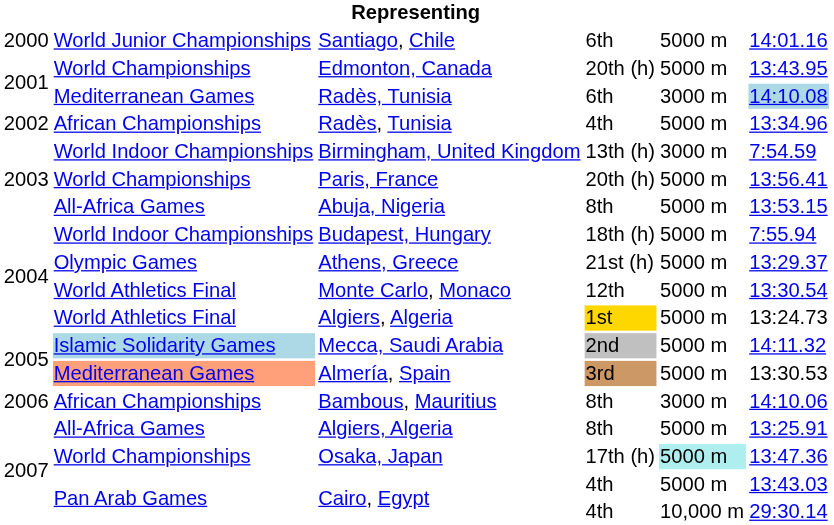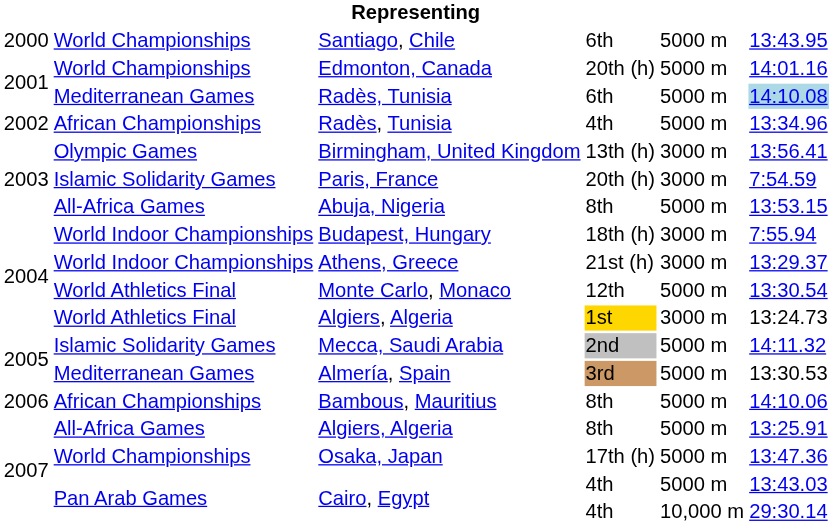 <table>
 <tr>
 <th colspan="6">Representing </th>
 </tr>
 <tr>
 <td>2000</td>
-<td><a href='#'>World Junior Championships</a></td>
+<td><a href='#'>World Championships</a></td>
 <td><a href='#'>Santiago</a>, <a href='#'>Chile</a></td>
 <td>6th</td>
 <td>5000 m</td>
-<td><a href='#'>14:01.16</a></td>
+<td><a href='#'>13:43.95</a></td>
 </tr>
 <tr>
 <td rowspan=2>2001</td>
 <td><a href='#'>World Championships</a></td>
 <td><a href='#'>Edmonton, Canada</a></td>
 <td>20th (h)</td>
 <td>5000 m</td>
-<td><a href='#'>13:43.95</a></td>
+<td><a href='#'>14:01.16</a></td>
 </tr>
 <tr>
 <td><a href='#'>Mediterranean Games</a></td>
 <td><a href='#'>Radès, Tunisia</a></td>
 <td>6th</td>
-<td>3000 m</td>
+<td>5000 m</td>
 <td style="background: lightblue;"><a href='#'>14:10.08</a></td>
 </tr>
 <tr>
 <td>2002</td>
 <td><a href='#'>African Championships</a></td>
 <td><a href='#'>Radès</a>, <a href='#'>Tunisia</a></td>
 <td>4th</td>
 <td>5000 m</td>
 <td><a href='#'>13:34.96</a></td>
 </tr>
 <tr>
 <td rowspan=3>2003</td>
-<td><a href='#'>World Indoor Championships</a></td>
+<td><a href='#'>Olympic Games</a></td>
 <td><a href='#'>Birmingham, United Kingdom</a></td>
 <td>13th (h)</td>
 <td>3000 m</td>
-<td><a href='#'>7:54.59</a></td>
+<td><a href='#'>13:56.41</a></td>
 </tr>
 <tr>
-<td><a href='#'>World Championships</a></td>
+<td><a href='#'>Islamic Solidarity Games</a></td>
 <td><a href='#'>Paris, France</a></td>
 <td>20th (h)</td>
-<td>5000 m</td>
-<td><a href='#'>13:56.41</a></td>
+<td>3000 m</td>
+<td><a href='#'>7:54.59</a></td>
 </tr>
 <tr>
 <td><a href='#'>All-Africa Games</a></td>
 <td><a href='#'>Abuja, Nigeria</a></td>
 <td>8th</td>
 <td>5000 m</td>
 <td><a href='#'>13:53.15</a></td>
 </tr>
 <tr>
 <td rowspan=4>2004</td>
 <td><a href='#'>World Indoor Championships</a></td>
 <td><a href='#'>Budapest, Hungary</a></td>
 <td>18th (h)</td>
-<td>5000 m</td>
+<td>3000 m</td>
 <td><a href='#'>7:55.94</a></td>
 </tr>
 <tr>
-<td><a href='#'>Olympic Games</a></td>
+<td><a href='#'>World Indoor Championships</a></td>
 <td><a href='#'>Athens, Greece</a></td>
 <td>21st (h)</td>
-<td>5000 m</td>
+<td>3000 m</td>
 <td><a href='#'>13:29.37</a></td>
 </tr>
 <tr>
 <td><a href='#'>World Athletics Final</a></td>
 <td><a href='#'>Monte Carlo</a>, <a href='#'>Monaco</a></td>
 <td>12th</td>
 <td>5000 m</td>
 <td><a href='#'>13:30.54</a></td>
 </tr>
 <tr>
 <td><a href='#'>World Athletics Final</a></td>
 <td><a href='#'>Algiers</a>, <a href='#'>Algeria</a></td>
 <td bgcolor=gold>1st</td>
-<td>5000 m</td>
+<td>3000 m</td>
 <td>13:24.73</td>
 </tr>
 <tr>
 <td rowspan=2>2005</td>
-<td style="background: lightblue;"><a href='#'>Islamic Solidarity Games</a></td>
+<td><a href='#'>Islamic Solidarity Games</a></td>
 <td><a href='#'>Mecca, Saudi Arabia</a></td>
 <td bgcolor=silver>2nd</td>
 <td>5000 m</td>
 <td><a href='#'>14:11.32</a></td>
 </tr>
 <tr>
-<td style="background: lightsalmon;"><a href='#'>Mediterranean Games</a></td>
+<td><a href='#'>Mediterranean Games</a></td>
 <td><a href='#'>Almería</a>, <a href='#'>Spain</a></td>
 <td bgcolor=cc9966>3rd</td>
 <td>5000 m</td>
 <td>13:30.53</td>
 </tr>
 <tr>
 <td>2006</td>
 <td><a href='#'>African Championships</a></td>
 <td><a href='#'>Bambous</a>, <a href='#'>Mauritius</a></td>
 <td>8th</td>
-<td>3000 m</td>
+<td>5000 m</td>
 <td><a href='#'>14:10.06</a></td>
 </tr>
 <tr>
 <td rowspan=4>2007</td>
 <td><a href='#'>All-Africa Games</a></td>
 <td><a href='#'>Algiers, Algeria</a></td>
 <td>8th</td>
 <td>5000 m</td>
 <td><a href='#'>13:25.91</a></td>
 </tr>
 <tr>
 <td><a href='#'>World Championships</a></td>
 <td><a href='#'>Osaka, Japan</a></td>
 <td>17th (h)</td>
-<td style="background: paleturquoise;">5000 m</td>
+<td>5000 m</td>
 <td><a href='#'>13:47.36</a></td>
 </tr>
 <tr>
 <td rowspan=2><a href='#'>Pan Arab Games</a></td>
 <td rowspan=2><a href='#'>Cairo</a>, <a href='#'>Egypt</a></td>
 <td>4th</td>
 <td>5000 m</td>
 <td><a href='#'>13:43.03</a></td>
 </tr>
 <tr>
 <td>4th</td>
 <td>10,000 m</td>
 <td><a href='#'>29:30.14</a></td>
 </tr>
 </table>
